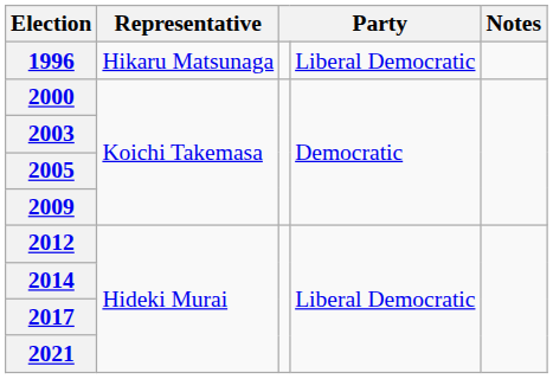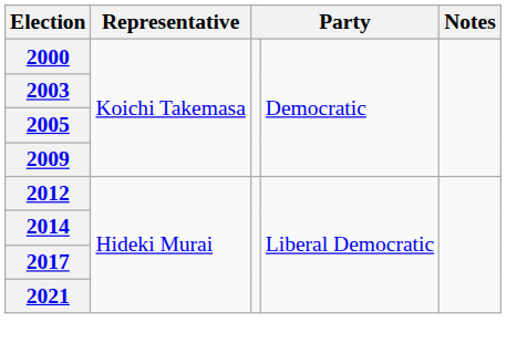 <table class=wikitable>
 <tr valign=bottom>
 <th>Election</th>
 <th>Representative</th>
 <th colspan="2">Party</th>
 <th>Notes</th>
-</tr>
-<tr>
-<th><a href='#'>1996</a></th>
-<td><a href='#'>Hikaru Matsunaga</a></td>
-<td bgcolor=></td>
-<td><a href='#'>Liberal Democratic</a></td>
-<td></td>
 </tr>
 <tr>
 <th><a href='#'>2000</a></th>
 <td rowspan="4"><a href='#'>Koichi Takemasa</a></td>
 <td rowspan="4" bgcolor=></td>
 <td rowspan="4"><a href='#'>Democratic</a></td>
 <td rowspan="4"></td>
 </tr>
 <tr>
 <th><a href='#'>2003</a></th>
 </tr>
 <tr>
 <th><a href='#'>2005</a></th>
 </tr>
 <tr>
 <th><a href='#'>2009</a></th>
 </tr>
 <tr>
 <th><a href='#'>2012</a></th>
 <td rowspan="4"><a href='#'>Hideki Murai</a></td>
 <td rowspan="4" bgcolor=></td>
 <td rowspan="4"><a href='#'>Liberal Democratic</a></td>
 <td rowspan="4"></td>
 </tr>
 <tr>
 <th><a href='#'>2014</a></th>
 </tr>
 <tr>
 <th><a href='#'>2017</a></th>
 </tr>
 <tr>
 <th><a href='#'>2021</a></th>
 </tr>
 </table>
